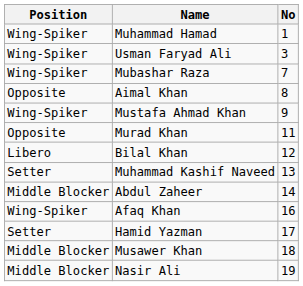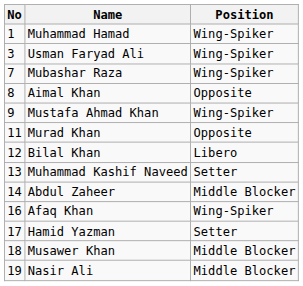 <table class="wikitable">
 <tr>
+<th>No</th>
+<th>Name</th>
 <th>Position</th>
-<th>Name</th>
-<th>No</th>
 </tr>
 <tr>
+<td>1</td>
+<td>Muhammad Hamad</td>
 <td>Wing-Spiker</td>
-<td>Muhammad Hamad</td>
-<td>1</td>
 </tr>
 <tr>
+<td>3</td>
+<td>Usman Faryad Ali</td>
 <td>Wing-Spiker</td>
-<td>Usman Faryad Ali</td>
-<td>3</td>
 </tr>
 <tr>
+<td>7</td>
+<td>Mubashar Raza</td>
 <td>Wing-Spiker</td>
-<td>Mubashar Raza</td>
-<td>7</td>
 </tr>
 <tr>
+<td>8</td>
+<td>Aimal Khan</td>
 <td>Opposite</td>
-<td>Aimal Khan</td>
-<td>8</td>
 </tr>
 <tr>
+<td>9</td>
+<td>Mustafa Ahmad Khan</td>
 <td>Wing-Spiker</td>
-<td>Mustafa Ahmad Khan</td>
-<td>9</td>
 </tr>
 <tr>
+<td>11</td>
+<td>Murad Khan</td>
 <td>Opposite</td>
-<td>Murad Khan</td>
-<td>11</td>
 </tr>
 <tr>
+<td>12</td>
+<td>Bilal Khan</td>
 <td>Libero</td>
-<td>Bilal Khan</td>
-<td>12</td>
 </tr>
 <tr>
+<td>13</td>
+<td>Muhammad Kashif Naveed</td>
 <td>Setter</td>
-<td>Muhammad Kashif Naveed</td>
-<td>13</td>
 </tr>
 <tr>
+<td>14</td>
+<td>Abdul Zaheer</td>
 <td>Middle Blocker</td>
-<td>Abdul Zaheer</td>
-<td>14</td>
 </tr>
 <tr>
+<td>16</td>
+<td>Afaq Khan</td>
 <td>Wing-Spiker</td>
-<td>Afaq Khan</td>
-<td>16</td>
 </tr>
 <tr>
+<td>17</td>
+<td>Hamid Yazman</td>
 <td>Setter</td>
-<td>Hamid Yazman</td>
-<td>17</td>
 </tr>
 <tr>
+<td>18</td>
+<td>Musawer Khan</td>
 <td>Middle Blocker</td>
-<td>Musawer Khan</td>
-<td>18</td>
 </tr>
 <tr>
+<td>19</td>
+<td>Nasir Ali</td>
 <td>Middle Blocker</td>
-<td>Nasir Ali</td>
-<td>19</td>
 </tr>
 </table>
